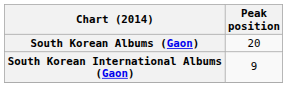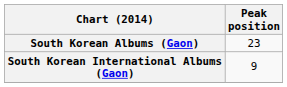 <table class="wikitable sortable plainrowheaders" style="text-align:center">
 <tr>
 <th scope="col" style="width:20em;">Chart (2014)</th>
 <th scope="col">Peak<br>position</th>
 </tr>
 <tr>
 <th scope="row">South Korean Albums (<a href='#'>Gaon</a>)</th>
-<td>20</td>
+<td>23</td>
 </tr>
 <tr>
 <th scope="row">South Korean International Albums (<a href='#'>Gaon</a>)</th>
 <td>9</td>
 </tr>
 <tr>
 </tr>
 </table>
